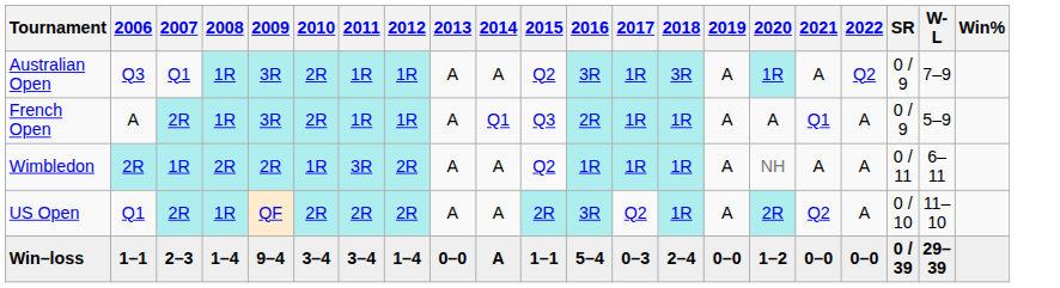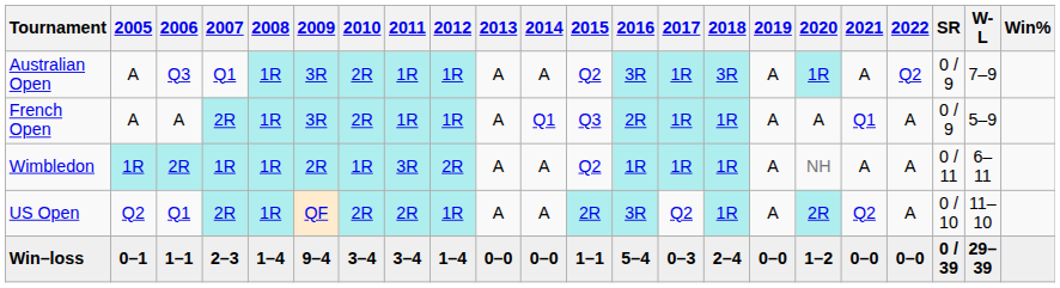 <table class=wikitable style=text-align:center;>
 <tr>
 <th>Tournament</th>
+<th><a href='#'>2005</a></th>
 <th><a href='#'>2006</a></th>
 <th><a href='#'>2007</a></th>
 <th><a href='#'>2008</a></th>
 <th><a href='#'>2009</a></th>
 <th><a href='#'>2010</a></th>
 <th><a href='#'>2011</a></th>
 <th><a href='#'>2012</a></th>
 <th><a href='#'>2013</a></th>
 <th><a href='#'>2014</a></th>
 <th><a href='#'>2015</a></th>
 <th><a href='#'>2016</a></th>
 <th><a href='#'>2017</a></th>
 <th><a href='#'>2018</a></th>
 <th><a href='#'>2019</a></th>
 <th><a href='#'>2020</a></th>
 <th><a href='#'>2021</a></th>
 <th><a href='#'>2022</a></th>
 <th>SR</th>
 <th>W-L</th>
 <th>Win%</th>
 </tr>
 <tr>
 <td align=left><a href='#'>Australian Open</a></td>
+<td>A</td>
 <td><a href='#'>Q3</a></td>
 <td><a href='#'>Q1</a></td>
 <td bgcolor=afeeee><a href='#'>1R</a></td>
 <td bgcolor=afeeee><a href='#'>3R</a></td>
 <td bgcolor=afeeee><a href='#'>2R</a></td>
 <td bgcolor=afeeee><a href='#'>1R</a></td>
 <td bgcolor=afeeee><a href='#'>1R</a></td>
 <td>A</td>
 <td>A</td>
 <td><a href='#'>Q2</a></td>
 <td bgcolor=afeeee><a href='#'>3R</a></td>
 <td bgcolor=afeeee><a href='#'>1R</a></td>
 <td bgcolor=afeeee><a href='#'>3R</a></td>
 <td>A</td>
 <td bgcolor=afeeee><a href='#'>1R</a></td>
 <td>A</td>
 <td><a href='#'>Q2</a></td>
 <td>0 / 9</td>
 <td>7–9</td>
 <td></td>
 </tr>
 <tr>
 <td align=left><a href='#'>French Open</a></td>
 <td>A</td>
+<td>A</td>
 <td bgcolor=afeeee><a href='#'>2R</a></td>
 <td bgcolor=afeeee><a href='#'>1R</a></td>
 <td bgcolor=afeeee><a href='#'>3R</a></td>
 <td bgcolor=afeeee><a href='#'>2R</a></td>
 <td bgcolor=afeeee><a href='#'>1R</a></td>
 <td bgcolor=afeeee><a href='#'>1R</a></td>
 <td>A</td>
 <td><a href='#'>Q1</a></td>
 <td><a href='#'>Q3</a></td>
 <td bgcolor=afeeee><a href='#'>2R</a></td>
 <td bgcolor=afeeee><a href='#'>1R</a></td>
 <td bgcolor=afeeee><a href='#'>1R</a></td>
 <td>A</td>
 <td>A</td>
 <td><a href='#'>Q1</a></td>
 <td>A</td>
 <td>0 / 9</td>
 <td>5–9</td>
 <td></td>
 </tr>
 <tr>
 <td align=left><a href='#'>Wimbledon</a></td>
+<td bgcolor=afeeee><a href='#'>1R</a></td>
 <td bgcolor=afeeee><a href='#'>2R</a></td>
 <td bgcolor=afeeee><a href='#'>1R</a></td>
-<td bgcolor=afeeee><a href='#'>2R</a></td>
+<td bgcolor=afeeee><a href='#'>1R</a></td>
 <td bgcolor=afeeee><a href='#'>2R</a></td>
 <td bgcolor=afeeee><a href='#'>1R</a></td>
 <td bgcolor=afeeee><a href='#'>3R</a></td>
 <td bgcolor=afeeee><a href='#'>2R</a></td>
 <td>A</td>
 <td>A</td>
 <td><a href='#'>Q2</a></td>
 <td bgcolor=afeeee><a href='#'>1R</a></td>
 <td bgcolor=afeeee><a href='#'>1R</a></td>
 <td bgcolor=afeeee><a href='#'>1R</a></td>
 <td>A</td>
 <td style=color:#767676;>NH</td>
 <td>A</td>
 <td>A</td>
 <td>0 / 11</td>
 <td>6–11</td>
 <td></td>
 </tr>
 <tr>
 <td align=left><a href='#'>US Open</a></td>
+<td><a href='#'>Q2</a></td>
 <td><a href='#'>Q1</a></td>
 <td bgcolor=afeeee><a href='#'>2R</a></td>
 <td bgcolor=afeeee><a href='#'>1R</a></td>
 <td bgcolor=ffebcd><a href='#'>QF</a></td>
 <td bgcolor=afeeee><a href='#'>2R</a></td>
 <td bgcolor=afeeee><a href='#'>2R</a></td>
-<td bgcolor=afeeee><a href='#'>2R</a></td>
+<td bgcolor=afeeee><a href='#'>1R</a></td>
 <td>A</td>
 <td>A</td>
 <td bgcolor=afeeee><a href='#'>2R</a></td>
 <td bgcolor=afeeee><a href='#'>3R</a></td>
 <td><a href='#'>Q2</a></td>
 <td bgcolor=afeeee><a href='#'>1R</a></td>
 <td>A</td>
 <td bgcolor=afeeee><a href='#'>2R</a></td>
 <td><a href='#'>Q2</a></td>
 <td>A</td>
 <td>0 / 10</td>
 <td>11–10</td>
 <td></td>
 </tr>
 <tr style="background:#efefef; font-weight:bold;">
 <td style="text-align:left">Win–loss</td>
+<td>0–1</td>
 <td>1–1</td>
 <td>2–3</td>
 <td>1–4</td>
 <td>9–4</td>
 <td>3–4</td>
 <td>3–4</td>
 <td>1–4</td>
 <td>0–0</td>
-<td>A</td>
+<td>0–0</td>
 <td>1–1</td>
 <td>5–4</td>
 <td>0–3</td>
 <td>2–4</td>
 <td>0–0</td>
 <td>1–2</td>
 <td>0–0</td>
 <td>0–0</td>
 <td>0 / 39</td>
 <td>29–39</td>
 <td></td>
 </tr>
 </table>
